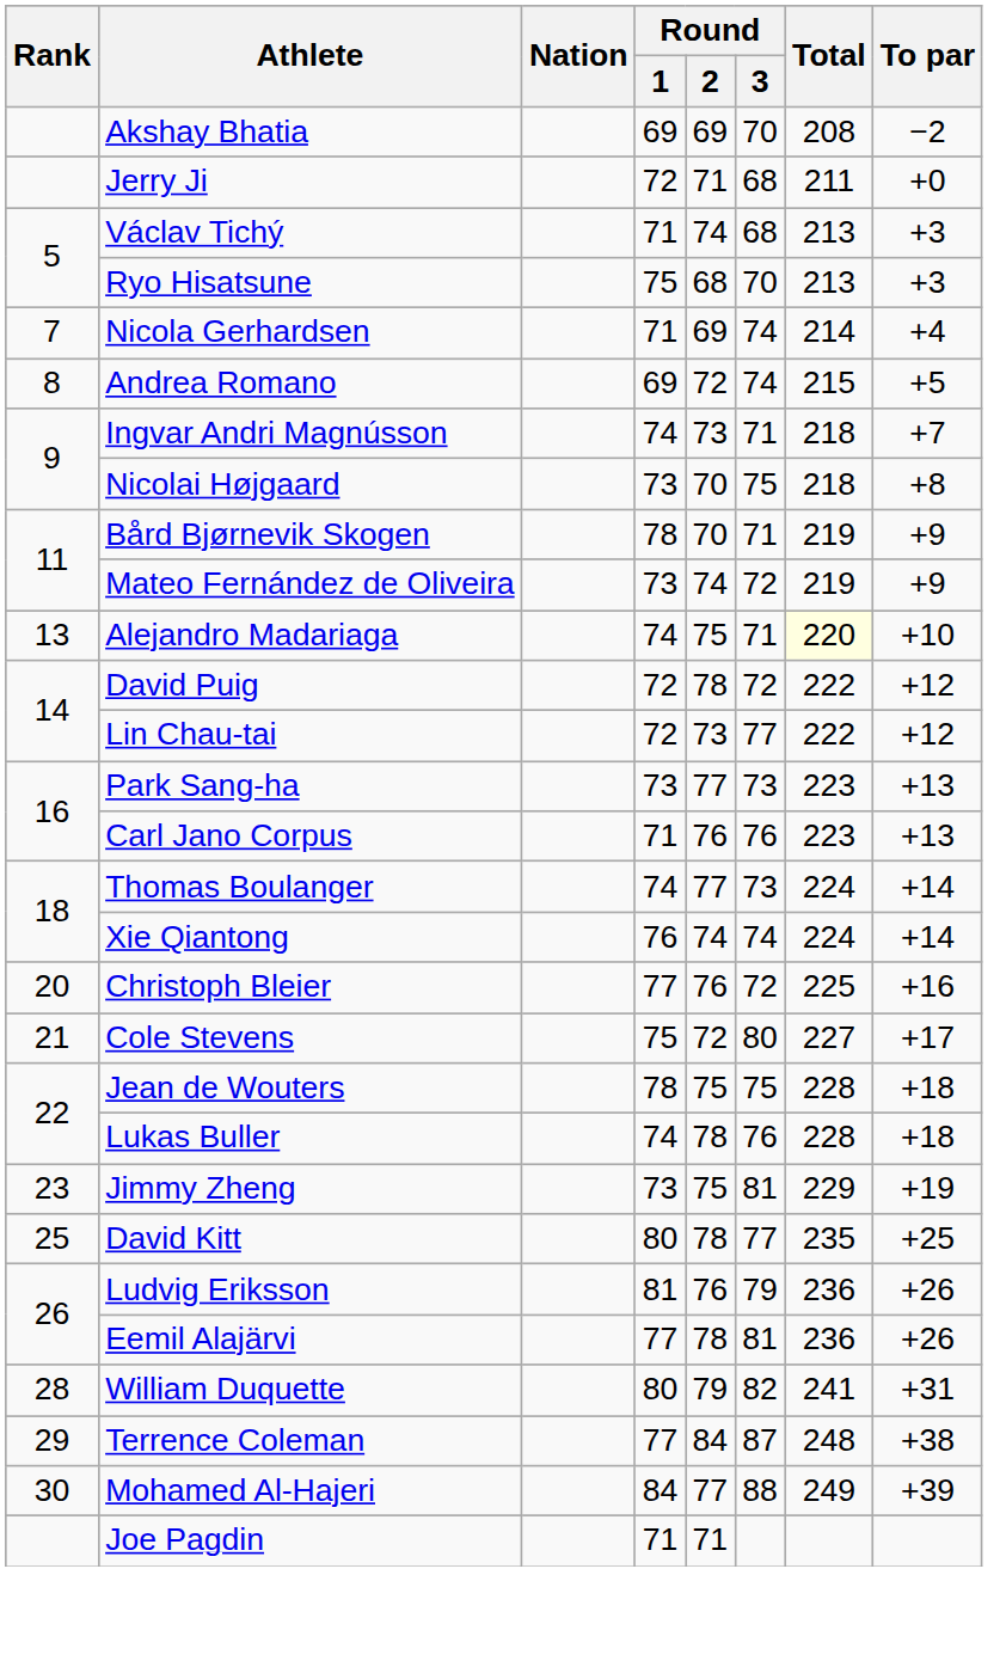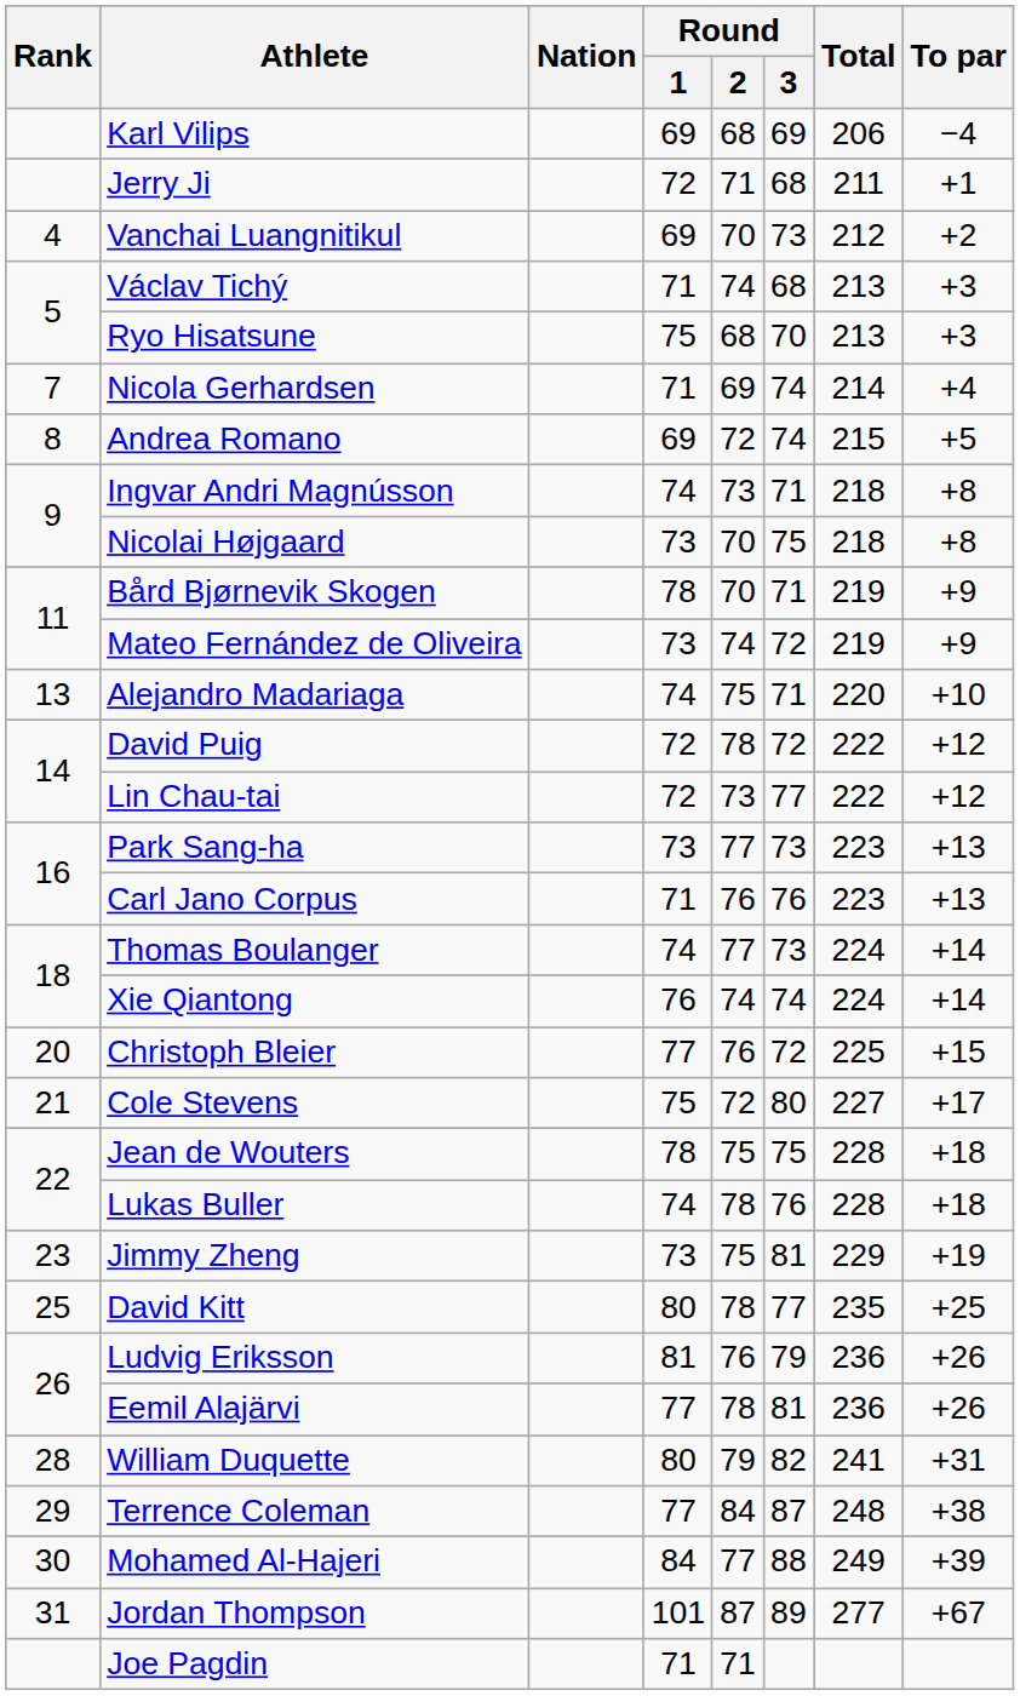 <table class=wikitable style="text-align:center">
 <tr>
 <th rowspan="2">Rank</th>
 <th rowspan="2">Athlete</th>
 <th rowspan="2">Nation</th>
 <th colspan="3">Round</th>
 <th rowspan="2">Total</th>
 <th rowspan="2">To par</th>
 </tr>
 <tr>
 <th>1</th>
 <th>2</th>
 <th>3</th>
 </tr>
 <tr>
 <td></td>
-<td align=left><a href='#'>Akshay Bhatia</a></td>
+<td align=left><a href='#'>Karl Vilips</a></td>
 <td align=left></td>
 <td>69</td>
+<td>68</td>
 <td>69</td>
-<td>70</td>
-<td>208</td>
-<td>−2</td>
+<td>206</td>
+<td>−4</td>
 </tr>
 <tr>
 <td></td>
 <td align=left><a href='#'>Jerry Ji</a></td>
 <td align=left></td>
 <td>72</td>
 <td>71</td>
 <td>68</td>
 <td>211</td>
-<td>+0</td>
+<td>+1</td>
+</tr>
+<tr>
+<td>4</td>
+<td align=left><a href='#'>Vanchai Luangnitikul</a></td>
+<td align=left></td>
+<td>69</td>
+<td>70</td>
+<td>73</td>
+<td>212</td>
+<td>+2</td>
 </tr>
 <tr>
 <td rowspan=2>5</td>
 <td align=left><a href='#'>Václav Tichý</a></td>
 <td align=left></td>
 <td>71</td>
 <td>74</td>
 <td>68</td>
 <td>213</td>
 <td>+3</td>
 </tr>
 <tr>
 <td align=left><a href='#'>Ryo Hisatsune</a></td>
 <td align=left></td>
 <td>75</td>
 <td>68</td>
 <td>70</td>
 <td>213</td>
 <td>+3</td>
 </tr>
 <tr>
 <td>7</td>
 <td align=left><a href='#'>Nicola Gerhardsen</a></td>
 <td align=left></td>
 <td>71</td>
 <td>69</td>
 <td>74</td>
 <td>214</td>
 <td>+4</td>
 </tr>
 <tr>
 <td>8</td>
 <td align=left><a href='#'>Andrea Romano</a></td>
 <td align=left></td>
 <td>69</td>
 <td>72</td>
 <td>74</td>
 <td>215</td>
 <td>+5</td>
 </tr>
 <tr>
 <td rowspan=2>9</td>
 <td align=left><a href='#'>Ingvar Andri Magnússon</a></td>
 <td align=left></td>
 <td>74</td>
 <td>73</td>
 <td>71</td>
 <td>218</td>
-<td>+7</td>
+<td>+8</td>
 </tr>
 <tr>
 <td align=left><a href='#'>Nicolai Højgaard</a></td>
 <td align=left></td>
 <td>73</td>
 <td>70</td>
 <td>75</td>
 <td>218</td>
 <td>+8</td>
 </tr>
 <tr>
 <td rowspan=2>11</td>
 <td align=left><a href='#'>Bård Bjørnevik Skogen</a></td>
 <td align=left></td>
 <td>78</td>
 <td>70</td>
 <td>71</td>
 <td>219</td>
 <td>+9</td>
 </tr>
 <tr>
 <td align=left><a href='#'>Mateo Fernández de Oliveira</a></td>
 <td align=left></td>
 <td>73</td>
 <td>74</td>
 <td>72</td>
 <td>219</td>
 <td>+9</td>
 </tr>
 <tr>
 <td>13</td>
 <td align=left><a href='#'>Alejandro Madariaga</a></td>
 <td align=left></td>
 <td>74</td>
 <td>75</td>
 <td>71</td>
-<td style="background: lightyellow;">220</td>
+<td>220</td>
 <td>+10</td>
 </tr>
 <tr>
 <td rowspan=2>14</td>
 <td align=left><a href='#'>David Puig</a></td>
 <td align=left></td>
 <td>72</td>
 <td>78</td>
 <td>72</td>
 <td>222</td>
 <td>+12</td>
 </tr>
 <tr>
 <td align=left><a href='#'>Lin Chau-tai</a></td>
 <td align=left></td>
 <td>72</td>
 <td>73</td>
 <td>77</td>
 <td>222</td>
 <td>+12</td>
 </tr>
 <tr>
 <td rowspan=2>16</td>
 <td align=left><a href='#'>Park Sang-ha</a></td>
 <td align=left></td>
 <td>73</td>
 <td>77</td>
 <td>73</td>
 <td>223</td>
 <td>+13</td>
 </tr>
 <tr>
 <td align=left><a href='#'>Carl Jano Corpus</a></td>
 <td align=left></td>
 <td>71</td>
 <td>76</td>
 <td>76</td>
 <td>223</td>
 <td>+13</td>
 </tr>
 <tr>
 <td rowspan=2>18</td>
 <td align=left><a href='#'>Thomas Boulanger</a></td>
 <td align=left></td>
 <td>74</td>
 <td>77</td>
 <td>73</td>
 <td>224</td>
 <td>+14</td>
 </tr>
 <tr>
 <td align=left><a href='#'>Xie Qiantong</a></td>
 <td align=left></td>
 <td>76</td>
 <td>74</td>
 <td>74</td>
 <td>224</td>
 <td>+14</td>
 </tr>
 <tr>
 <td>20</td>
 <td align=left><a href='#'>Christoph Bleier</a></td>
 <td align=left></td>
 <td>77</td>
 <td>76</td>
 <td>72</td>
 <td>225</td>
-<td>+16</td>
+<td>+15</td>
 </tr>
 <tr>
 <td>21</td>
 <td align=left><a href='#'>Cole Stevens</a></td>
 <td align=left></td>
 <td>75</td>
 <td>72</td>
 <td>80</td>
 <td>227</td>
 <td>+17</td>
 </tr>
 <tr>
 <td rowspan=2>22</td>
 <td align=left><a href='#'>Jean de Wouters</a></td>
 <td align=left></td>
 <td>78</td>
 <td>75</td>
 <td>75</td>
 <td>228</td>
 <td>+18</td>
 </tr>
 <tr>
 <td align=left><a href='#'>Lukas Buller</a></td>
 <td align=left></td>
 <td>74</td>
 <td>78</td>
 <td>76</td>
 <td>228</td>
 <td>+18</td>
 </tr>
 <tr>
 <td>23</td>
 <td align=left><a href='#'>Jimmy Zheng</a></td>
 <td align=left></td>
 <td>73</td>
 <td>75</td>
 <td>81</td>
 <td>229</td>
 <td>+19</td>
 </tr>
 <tr>
 <td>25</td>
 <td align=left><a href='#'>David Kitt</a></td>
 <td align=left></td>
 <td>80</td>
 <td>78</td>
 <td>77</td>
 <td>235</td>
 <td>+25</td>
 </tr>
 <tr>
 <td rowspan=2>26</td>
 <td align=left><a href='#'>Ludvig Eriksson</a></td>
 <td align=left></td>
 <td>81</td>
 <td>76</td>
 <td>79</td>
 <td>236</td>
 <td>+26</td>
 </tr>
 <tr>
 <td align=left><a href='#'>Eemil Alajärvi</a></td>
 <td align=left></td>
 <td>77</td>
 <td>78</td>
 <td>81</td>
 <td>236</td>
 <td>+26</td>
 </tr>
 <tr>
 <td>28</td>
 <td align=left><a href='#'>William Duquette</a></td>
 <td align=left></td>
 <td>80</td>
 <td>79</td>
 <td>82</td>
 <td>241</td>
 <td>+31</td>
 </tr>
 <tr>
 <td>29</td>
 <td align=left><a href='#'>Terrence Coleman</a></td>
 <td align=left></td>
 <td>77</td>
 <td>84</td>
 <td>87</td>
 <td>248</td>
 <td>+38</td>
 </tr>
 <tr>
 <td>30</td>
 <td align=left><a href='#'>Mohamed Al-Hajeri</a></td>
 <td align=left></td>
 <td>84</td>
 <td>77</td>
 <td>88</td>
 <td>249</td>
 <td>+39</td>
 </tr>
 <tr>
+<td>31</td>
+<td align=left><a href='#'>Jordan Thompson</a></td>
+<td align=left></td>
+<td>101</td>
+<td>87</td>
+<td>89</td>
+<td>277</td>
+<td>+67</td>
+</tr>
+<tr>
 <td></td>
 <td align=left><a href='#'>Joe Pagdin</a></td>
 <td align=left></td>
 <td>71</td>
 <td>71</td>
 <td></td>
 <td></td>
 <td></td>
 </tr>
 </table>
